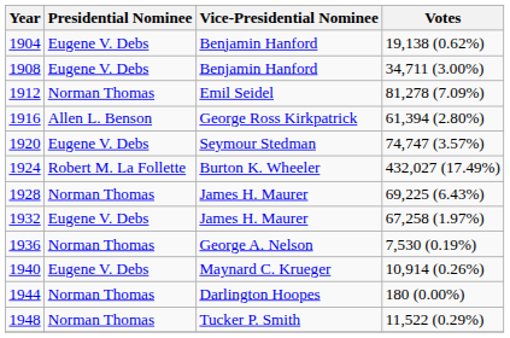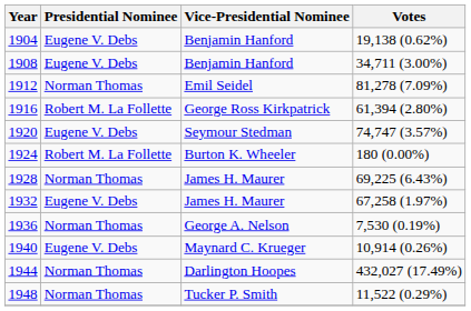 <table class="wikitable">
 <tr>
 <th>Year</th>
 <th>Presidential Nominee</th>
 <th>Vice-Presidential Nominee</th>
 <th>Votes</th>
 </tr>
 <tr>
 <td><a href='#'>1904</a></td>
 <td><a href='#'>Eugene V. Debs</a></td>
 <td><a href='#'>Benjamin Hanford</a></td>
 <td>19,138 (0.62%)</td>
 </tr>
 <tr>
 <td><a href='#'>1908</a></td>
 <td><a href='#'>Eugene V. Debs</a></td>
 <td><a href='#'>Benjamin Hanford</a></td>
 <td>34,711 (3.00%)</td>
 </tr>
 <tr>
 <td><a href='#'>1912</a></td>
 <td><a href='#'>Norman Thomas</a></td>
 <td><a href='#'>Emil Seidel</a></td>
 <td>81,278 (7.09%)</td>
 </tr>
 <tr>
 <td><a href='#'>1916</a></td>
-<td><a href='#'>Allen L. Benson</a></td>
+<td><a href='#'>Robert M. La Follette</a></td>
 <td><a href='#'>George Ross Kirkpatrick</a></td>
 <td>61,394 (2.80%)</td>
 </tr>
 <tr>
 <td><a href='#'>1920</a></td>
 <td><a href='#'>Eugene V. Debs</a></td>
 <td><a href='#'>Seymour Stedman</a></td>
 <td>74,747 (3.57%)</td>
 </tr>
 <tr>
 <td><a href='#'>1924</a></td>
 <td><a href='#'>Robert M. La Follette</a></td>
 <td><a href='#'>Burton K. Wheeler</a></td>
-<td>432,027 (17.49%)</td>
+<td>180	(0.00%)</td>
 </tr>
 <tr>
 <td><a href='#'>1928</a></td>
 <td><a href='#'>Norman Thomas</a></td>
 <td><a href='#'>James H. Maurer</a></td>
 <td>69,225 (6.43%)</td>
 </tr>
 <tr>
 <td><a href='#'>1932</a></td>
 <td><a href='#'>Eugene V. Debs</a></td>
 <td><a href='#'>James H. Maurer</a></td>
 <td>67,258	(1.97%)</td>
 </tr>
 <tr>
 <td><a href='#'>1936</a></td>
 <td><a href='#'>Norman Thomas</a></td>
 <td><a href='#'>George A. Nelson</a></td>
 <td>7,530	(0.19%)</td>
 </tr>
 <tr>
 <td><a href='#'>1940</a></td>
 <td><a href='#'>Eugene V. Debs</a></td>
 <td><a href='#'>Maynard C. Krueger</a></td>
 <td>10,914	(0.26%)</td>
 </tr>
 <tr>
 <td><a href='#'>1944</a></td>
 <td><a href='#'>Norman Thomas</a></td>
 <td><a href='#'>Darlington Hoopes</a></td>
-<td>180	(0.00%)</td>
+<td>432,027 (17.49%)</td>
 </tr>
 <tr>
 <td><a href='#'>1948</a></td>
 <td><a href='#'>Norman Thomas</a></td>
 <td><a href='#'>Tucker P. Smith</a></td>
 <td>11,522	(0.29%)</td>
 </tr>
 <tr>
 </tr>
 </table>
